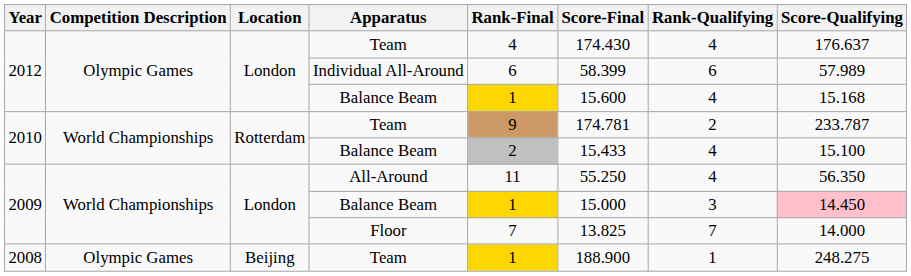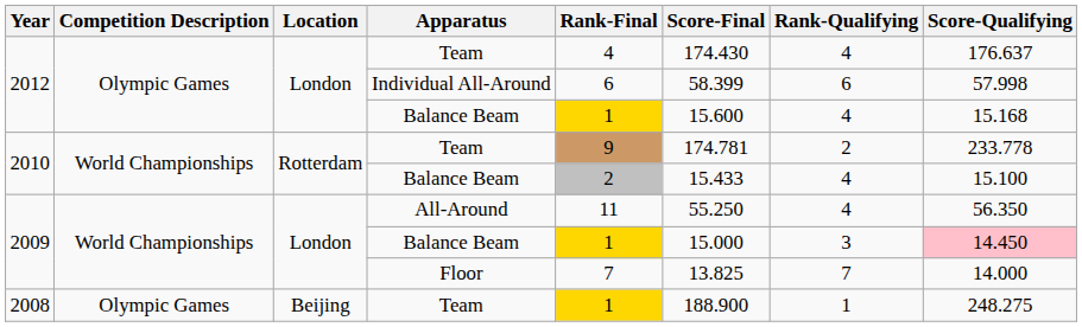 <table class="wikitable" style="text-align:center">
 <tr>
 <th>Year</th>
 <th>Competition Description</th>
 <th>Location</th>
 <th>Apparatus</th>
 <th>Rank-Final</th>
 <th>Score-Final</th>
 <th>Rank-Qualifying</th>
 <th>Score-Qualifying</th>
 </tr>
 <tr>
 <td rowspan="3">2012</td>
 <td rowspan="3">Olympic Games</td>
 <td rowspan="3">London</td>
 <td>Team</td>
 <td>4</td>
 <td>174.430</td>
 <td>4</td>
 <td>176.637</td>
 </tr>
 <tr>
 <td>Individual All-Around</td>
 <td>6</td>
 <td>58.399</td>
 <td>6</td>
-<td>57.989</td>
+<td>57.998</td>
 </tr>
 <tr>
 <td>Balance Beam</td>
 <td bgcolor="gold">1</td>
 <td>15.600</td>
 <td>4</td>
 <td>15.168</td>
 </tr>
 <tr>
 <td rowspan="2">2010</td>
 <td rowspan="2">World Championships</td>
 <td rowspan="2">Rotterdam</td>
 <td>Team</td>
 <td bgcolor="cc9966">9</td>
 <td>174.781</td>
 <td>2</td>
-<td>233.787</td>
+<td>233.778</td>
 </tr>
 <tr>
 <td>Balance Beam</td>
 <td bgcolor="silver">2</td>
 <td>15.433</td>
 <td>4</td>
 <td>15.100</td>
 </tr>
 <tr>
 <td rowspan="3">2009</td>
 <td rowspan="3">World Championships</td>
 <td rowspan="3">London</td>
 <td>All-Around</td>
 <td>11</td>
 <td>55.250</td>
 <td>4</td>
 <td>56.350</td>
 </tr>
 <tr>
 <td>Balance Beam</td>
 <td bgcolor="gold">1</td>
 <td>15.000</td>
 <td>3</td>
 <td style="background: pink;">14.450</td>
 </tr>
 <tr>
 <td>Floor</td>
 <td>7</td>
 <td>13.825</td>
 <td>7</td>
 <td>14.000</td>
 </tr>
 <tr>
 <td rowspan="1">2008</td>
 <td rowspan="1">Olympic Games</td>
 <td rowspan="1">Beijing</td>
 <td>Team</td>
 <td bgcolor="gold">1</td>
 <td>188.900</td>
 <td>1</td>
 <td>248.275</td>
 </tr>
 </table>
